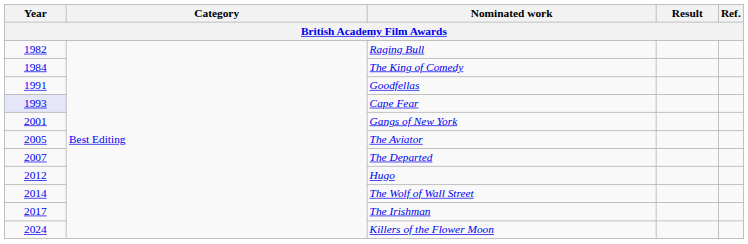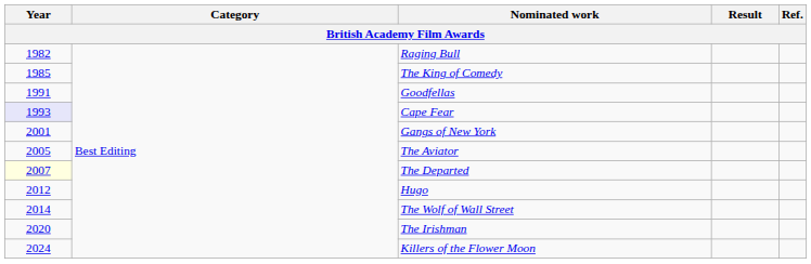 <table class=wikitable>
 <tr>
 <th scope="col" style="width:5em;">Year</th>
 <th scope="col" style="width:26em;">Category</th>
 <th scope="col" style="width:25em;">Nominated work</th>
 <th scope="col" style="width:5em;">Result</th>
 <th>Ref.</th>
 </tr>
 <tr>
 <th colspan="5"><a href='#'>British Academy Film Awards</a></th>
 </tr>
 <tr>
 <td style="text-align:center;"><a href='#'>1982</a></td>
 <td rowspan="11"><a href='#'>Best Editing</a></td>
 <td><em><a href='#'>Raging Bull</a></em></td>
 <td></td>
 <td style="text-align:center;"></td>
 </tr>
 <tr>
-<td style="text-align:center;"><a href='#'>1984</a></td>
+<td style="text-align:center;"><a href='#'>1985</a></td>
 <td><em><a href='#'>The King of Comedy</a></em></td>
 <td></td>
 <td style="text-align:center;"></td>
 </tr>
 <tr>
 <td style="text-align:center;"><a href='#'>1991</a></td>
 <td><em><a href='#'>Goodfellas</a></em></td>
 <td></td>
 <td style="text-align:center;"></td>
 </tr>
 <tr>
 <td style="background: lavender; text-align:center;"><a href='#'>1993</a></td>
 <td><em><a href='#'>Cape Fear</a></em></td>
 <td></td>
 <td style="text-align:center;"></td>
 </tr>
 <tr>
 <td style="text-align:center;"><a href='#'>2001</a></td>
 <td><em><a href='#'>Gangs of New York</a></em></td>
 <td></td>
 <td style="text-align:center;"></td>
 </tr>
 <tr>
 <td style="text-align:center;"><a href='#'>2005</a></td>
 <td><em><a href='#'>The Aviator</a></em></td>
 <td></td>
 <td style="text-align:center;"></td>
 </tr>
 <tr>
-<td style="text-align:center;"><a href='#'>2007</a></td>
+<td style="background: lightyellow; text-align:center;"><a href='#'>2007</a></td>
 <td><em><a href='#'>The Departed</a></em></td>
 <td></td>
 <td style="text-align:center;"></td>
 </tr>
 <tr>
 <td style="text-align:center;"><a href='#'>2012</a></td>
 <td><em><a href='#'>Hugo</a></em></td>
 <td></td>
 <td style="text-align:center;"></td>
 </tr>
 <tr>
 <td style="text-align:center;"><a href='#'>2014</a></td>
 <td><em><a href='#'>The Wolf of Wall Street</a></em></td>
 <td></td>
 <td style="text-align:center;"></td>
 </tr>
 <tr>
-<td style="text-align:center;"><a href='#'>2017</a></td>
+<td style="text-align:center;"><a href='#'>2020</a></td>
 <td><em><a href='#'>The Irishman</a></em></td>
 <td></td>
 <td style="text-align:center;"></td>
 </tr>
 <tr>
 <td style="text-align:center;"><a href='#'>2024</a></td>
 <td><em><a href='#'>Killers of the Flower Moon</a></em></td>
 <td></td>
 <td style="text-align:center;"></td>
 </tr>
 </table>
